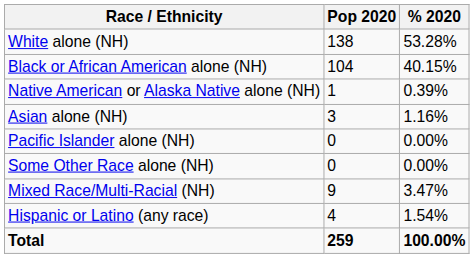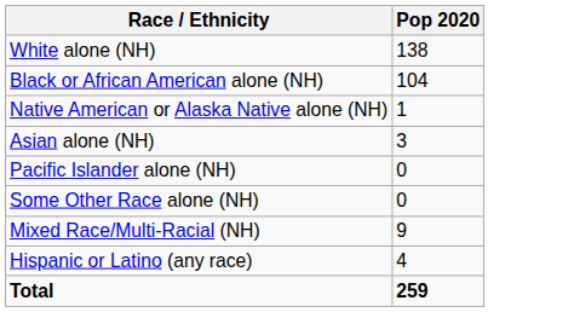 <table class="wikitable">
 <tr>
 <th>Race / Ethnicity</th>
 <th>Pop 2020</th>
-<th>% 2020</th>
 </tr>
 <tr>
 <td><a href='#'>White</a> alone (NH)</td>
 <td>138</td>
-<td>53.28%</td>
 </tr>
 <tr>
 <td><a href='#'>Black or African American</a> alone (NH)</td>
 <td>104</td>
-<td>40.15%</td>
 </tr>
 <tr>
 <td><a href='#'>Native American</a> or <a href='#'>Alaska Native</a> alone (NH)</td>
 <td>1</td>
-<td>0.39%</td>
 </tr>
 <tr>
 <td><a href='#'>Asian</a> alone (NH)</td>
 <td>3</td>
-<td>1.16%</td>
 </tr>
 <tr>
 <td><a href='#'>Pacific Islander</a> alone (NH)</td>
 <td>0</td>
-<td>0.00%</td>
 </tr>
 <tr>
 <td><a href='#'>Some Other Race</a> alone (NH)</td>
 <td>0</td>
-<td>0.00%</td>
 </tr>
 <tr>
 <td><a href='#'>Mixed Race/Multi-Racial</a> (NH)</td>
 <td>9</td>
-<td>3.47%</td>
 </tr>
 <tr>
 <td><a href='#'>Hispanic or Latino</a> (any race)</td>
 <td>4</td>
-<td>1.54%</td>
 </tr>
 <tr>
 <td><strong>Total</strong></td>
 <td><strong>259</strong></td>
-<td><strong>100.00%</strong></td>
 </tr>
 </table>
